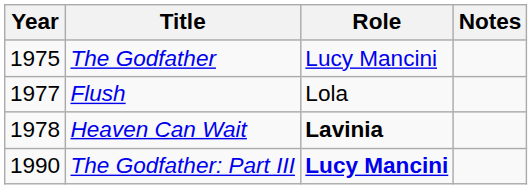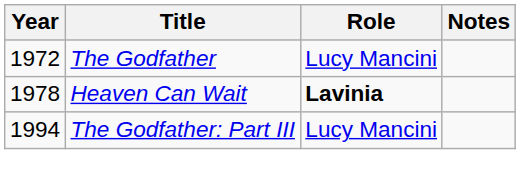 <table class="wikitable">
 <tr>
 <th>Year</th>
 <th>Title</th>
 <th>Role</th>
 <th>Notes</th>
 </tr>
 <tr>
-<td>1975</td>
+<td>1972</td>
 <td><em><a href='#'>The Godfather</a></em></td>
 <td><a href='#'>Lucy Mancini</a></td>
-<td></td>
-</tr>
-<tr>
-<td>1977</td>
-<td><em><a href='#'>Flush</a></em></td>
-<td>Lola</td>
 <td></td>
 </tr>
 <tr>
 <td>1978</td>
 <td><em><a href='#'>Heaven Can Wait</a></em></td>
 <td><strong>Lavinia</strong></td>
 <td></td>
 </tr>
 <tr>
-<td>1990</td>
+<td>1994</td>
 <td><em><a href='#'>The Godfather: Part III</a></em></td>
-<td><strong><a href='#'>Lucy Mancini</a></strong></td>
+<td><a href='#'>Lucy Mancini</a></td>
 <td></td>
 </tr>
 </table>
